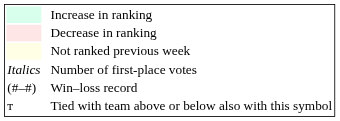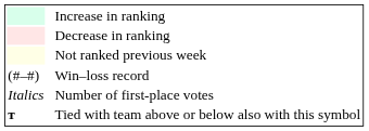 <table style="border:1px solid black;">
 <tr>
 <td style="background:#D8FFEB; width:20px;"></td>
 <td> </td>
 <td>Increase in ranking</td>
 </tr>
 <tr>
 <td style="background:#FFE6E6; width:20px;"></td>
 <td> </td>
 <td>Decrease in ranking</td>
 </tr>
 <tr>
 <td style="background:#FFFFE6; width:20px;"></td>
 <td> </td>
 <td>Not ranked previous week</td>
 </tr>
 <tr>
+<td>(#–#)</td>
+<td> </td>
+<td>Win–loss record</td>
+</tr>
+<tr>
 <td><em>Italics</em></td>
 <td> </td>
 <td>Number of first-place votes</td>
 </tr>
 <tr>
-<td>(#–#)</td>
-<td> </td>
-<td>Win–loss record</td>
-</tr>
-<tr>
-<td>т</td>
+<td><strong>т</strong></td>
 <td></td>
 <td>Tied with team above or below also with this symbol</td>
 </tr>
 </table>
